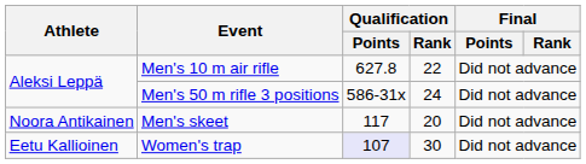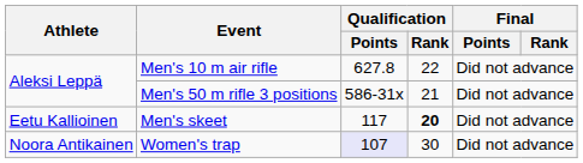 <table class="wikitable" style="font-size:90%">
 <tr>
 <th rowspan="2">Athlete</th>
 <th rowspan="2">Event</th>
 <th colspan=2>Qualification</th>
 <th colspan=2>Final</th>
 </tr>
 <tr style="font-size:95%">
 <th>Points</th>
 <th>Rank</th>
 <th>Points</th>
 <th>Rank</th>
 </tr>
 <tr align=center>
 <td align=left rowspan=2><a href='#'>Aleksi Leppä</a></td>
 <td align=left><a href='#'>Men's 10 m air rifle</a></td>
 <td>627.8</td>
 <td>22</td>
 <td colspan=2>Did not advance</td>
 </tr>
 <tr align=center>
 <td align=left><a href='#'>Men's 50 m rifle 3 positions</a></td>
 <td>586-31x</td>
-<td>24</td>
+<td>21</td>
+<td colspan=2>Did not advance</td>
+</tr>
+<tr align=center>
+<td align=left><a href='#'>Eetu Kallioinen</a></td>
+<td align=left><a href='#'>Men's skeet</a></td>
+<td>117</td>
+<td><strong>20</strong></td>
 <td colspan=2>Did not advance</td>
 </tr>
 <tr align=center>
 <td align=left><a href='#'>Noora Antikainen</a></td>
-<td align=left><a href='#'>Men's skeet</a></td>
-<td>117</td>
-<td>20</td>
-<td colspan=2>Did not advance</td>
-</tr>
-<tr align=center>
-<td align=left><a href='#'>Eetu Kallioinen</a></td>
 <td align=left><a href='#'>Women's trap</a></td>
 <td style="background: lavender;">107</td>
 <td>30</td>
 <td colspan=2>Did not advance</td>
 </tr>
 </table>
